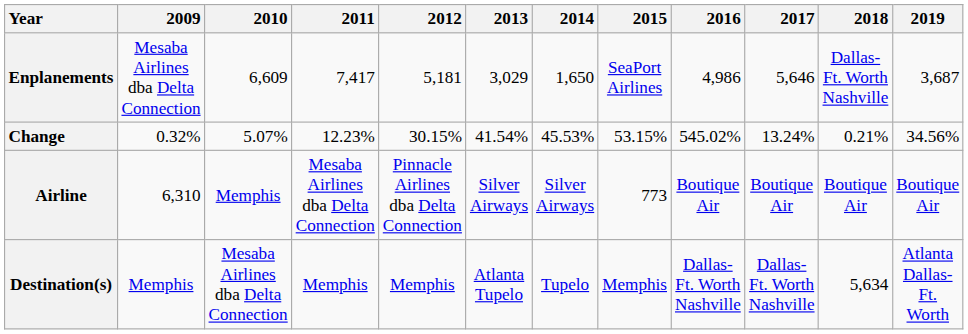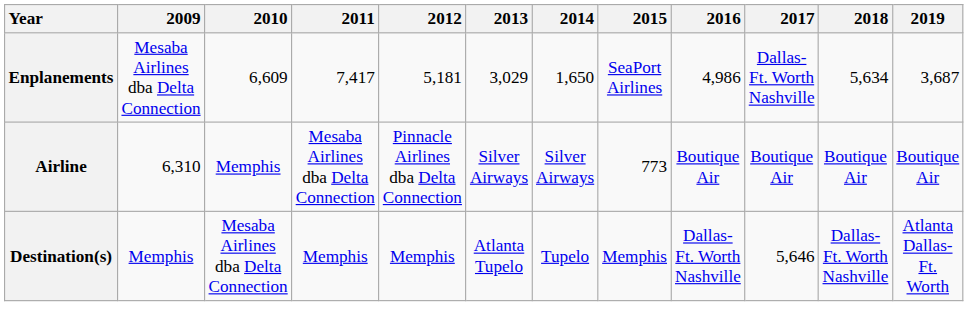 <table class="wikitable" style="font-size:95%;">
 <tr>
 <th style="text-align:left;">Year</th>
 <th style="text-align:right;">2009 </th>
 <th style="text-align:right;">2010 </th>
 <th style="text-align:right;">2011 </th>
 <th style="text-align:right;">2012 </th>
 <th style="text-align:right;">2013</th>
 <th style="text-align:right;">2014</th>
 <th style="text-align:right;">2015</th>
 <th style="text-align:right;">2016</th>
 <th style="text-align:right;">2017</th>
 <th style="text-align:right;">2018</th>
 <th>2019</th>
 </tr>
 <tr>
 <th style="text-align:left;">Enplanements</th>
 <td style="text-align:center;"><a href='#'>Mesaba Airlines</a> dba <a href='#'>Delta Connection</a></td>
 <td style="text-align:right;">6,609</td>
 <td style="text-align:right;">7,417</td>
 <td style="text-align:right;">5,181</td>
 <td style="text-align:right;">3,029</td>
 <td style="text-align:right;">1,650</td>
 <td style="text-align:center;"><a href='#'>SeaPort Airlines</a></td>
 <td style="text-align:right;">4,986</td>
-<td style="text-align:right;">5,646</td>
 <td style="text-align:center;"><a href='#'>Dallas-Ft. Worth</a><br><a href='#'>Nashville</a></td>
+<td style="text-align:right;">5,634</td>
 <td style="text-align:right;">3,687</td>
-</tr>
-<tr>
-<th style="text-align:left;">Change</th>
-<td style="text-align:right;">0.32%</td>
-<td style="text-align:right;">5.07%</td>
-<td style="text-align:right;">12.23%</td>
-<td style="text-align:right;">30.15%</td>
-<td style="text-align:right;">41.54%</td>
-<td style="text-align:right;">45.53%</td>
-<td style="text-align:right;">53.15%</td>
-<td style="text-align:right;">545.02%</td>
-<td style="text-align:right;">13.24%</td>
-<td style="text-align:right;">0.21%</td>
-<td style="text-align:right;">34.56%</td>
 </tr>
 <tr>
 <th>Airline</th>
 <td style="text-align:right;">6,310</td>
 <td style="text-align:center;"><a href='#'>Memphis</a></td>
 <td style="text-align:center;"><a href='#'>Mesaba Airlines</a> dba <a href='#'>Delta Connection</a></td>
 <td style="text-align:center;"><a href='#'>Pinnacle Airlines</a> dba <a href='#'>Delta Connection</a></td>
 <td style="text-align:center;"><a href='#'>Silver Airways</a></td>
 <td style="text-align:center;"><a href='#'>Silver Airways</a></td>
 <td style="text-align:right;">773</td>
 <td style="text-align:center;"><a href='#'>Boutique Air</a></td>
 <td style="text-align:center;"><a href='#'>Boutique Air</a></td>
 <td style="text-align:center;"><a href='#'>Boutique Air</a></td>
 <td style="text-align:center;"><a href='#'>Boutique Air</a></td>
 </tr>
 <tr>
 <th>Destination(s)</th>
 <td style="text-align:center;"><a href='#'>Memphis</a></td>
 <td style="text-align:center;"><a href='#'>Mesaba Airlines</a> dba <a href='#'>Delta Connection</a></td>
 <td style="text-align:center;"><a href='#'>Memphis</a></td>
 <td style="text-align:center;"><a href='#'>Memphis</a></td>
 <td style="text-align:center;"><a href='#'>Atlanta</a><br><a href='#'>Tupelo</a></td>
 <td style="text-align:center;"><a href='#'>Tupelo</a></td>
 <td style="text-align:center;"><a href='#'>Memphis</a></td>
 <td style="text-align:center;"><a href='#'>Dallas-Ft. Worth</a><br><a href='#'>Nashville</a></td>
+<td style="text-align:right;">5,646</td>
 <td style="text-align:center;"><a href='#'>Dallas-Ft. Worth</a><br><a href='#'>Nashville</a></td>
-<td style="text-align:right;">5,634</td>
 <td style="text-align:center;"><a href='#'>Atlanta</a><br><a href='#'>Dallas-Ft. Worth</a></td>
 </tr>
 </table>
